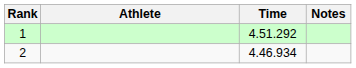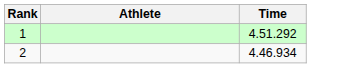 <table class=wikitable style="text-align:center">
 <tr>
 <th width=40>Rank</th>
 <th width=250>Athlete</th>
 <th width=80>Time</th>
-<th width=50>Notes</th>
 </tr>
 <tr bgcolor="ccffcc">
 <td>1</td>
 <td align=left></td>
 <td>4.51.292</td>
-<td></td>
 </tr>
 <tr>
 <td>2</td>
 <td align=left></td>
 <td>4.46.934</td>
-<td></td>
 </tr>
 </table>
